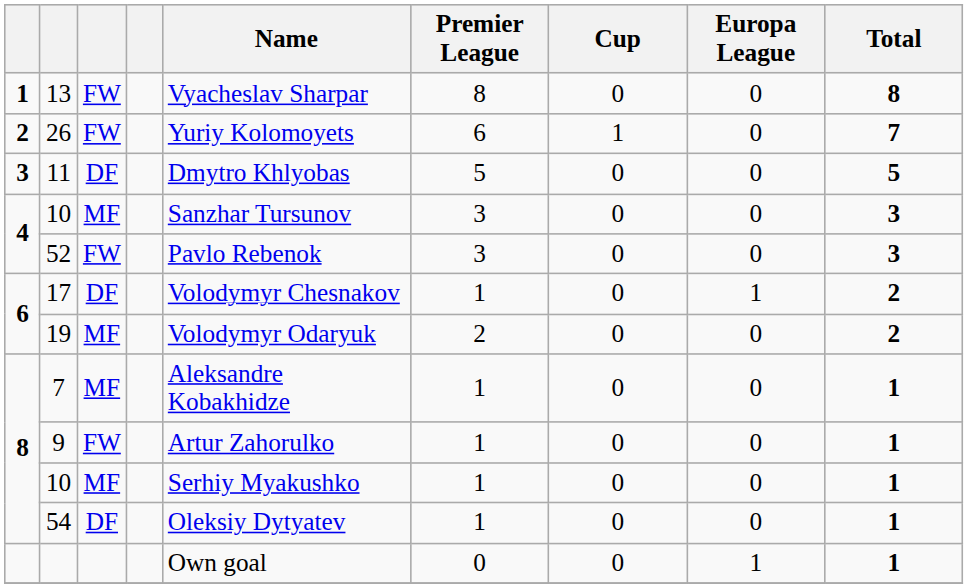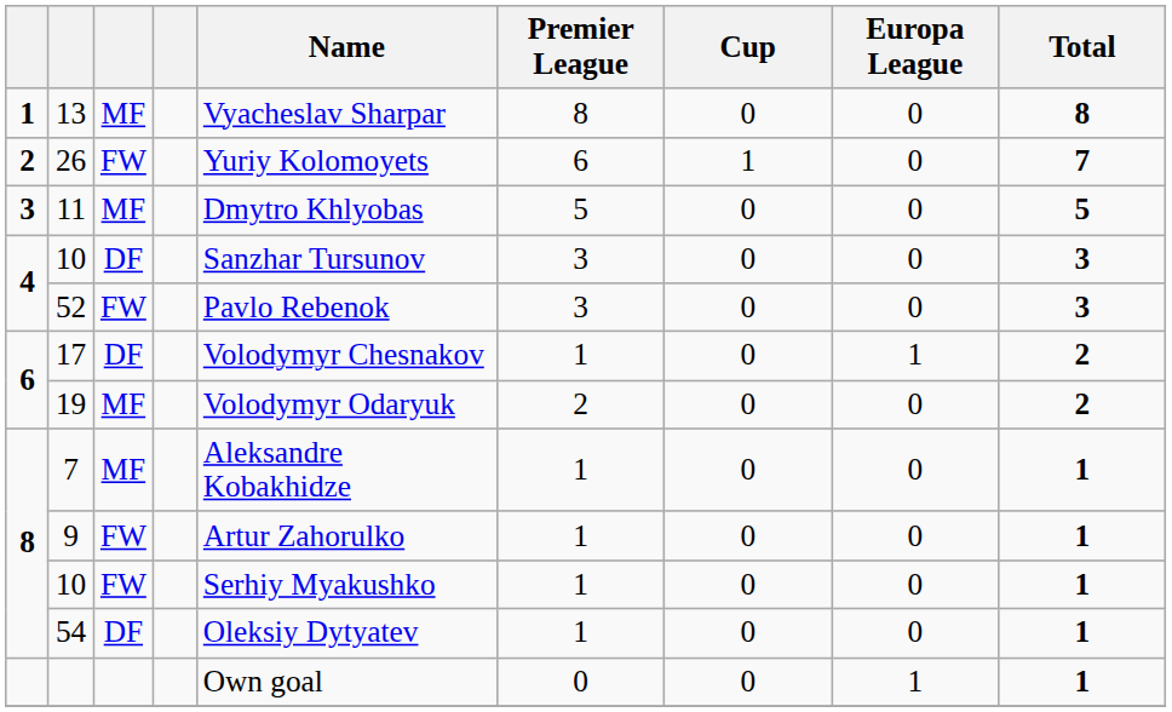 <table class="wikitable" style="text-align:center">
 <tr>
 <th width=15></th>
 <th width=15></th>
 <th width=15></th>
 <th width=15></th>
 <th width=150>Name</th>
 <th width=80><strong>Premier League</strong></th>
 <th width=80><strong>Cup</strong></th>
 <th width=80><strong>Europa League</strong></th>
 <th width=80>Total</th>
 </tr>
 <tr>
 <td><strong>1</strong></td>
 <td>13</td>
-<td><a href='#'>FW</a></td>
+<td><a href='#'>MF</a></td>
 <td></td>
 <td align=left><a href='#'>Vyacheslav Sharpar</a></td>
 <td>8</td>
 <td>0</td>
 <td>0</td>
 <td><strong>8</strong></td>
 </tr>
 <tr>
 <td><strong>2</strong></td>
 <td>26</td>
 <td><a href='#'>FW</a></td>
 <td></td>
 <td align=left><a href='#'>Yuriy Kolomoyets</a></td>
 <td>6</td>
 <td>1</td>
 <td>0</td>
 <td><strong>7</strong></td>
 </tr>
 <tr>
 <td><strong>3</strong></td>
 <td>11</td>
-<td><a href='#'>DF</a></td>
+<td><a href='#'>MF</a></td>
 <td></td>
 <td align=left><a href='#'>Dmytro Khlyobas</a></td>
 <td>5</td>
 <td>0</td>
 <td>0</td>
 <td><strong>5</strong></td>
 </tr>
 <tr>
 <td rowspan="2"><strong>4</strong></td>
 <td>10</td>
-<td><a href='#'>MF</a></td>
+<td><a href='#'>DF</a></td>
 <td></td>
 <td align=left><a href='#'>Sanzhar Tursunov</a></td>
 <td>3</td>
 <td>0</td>
 <td>0</td>
 <td><strong>3</strong></td>
 </tr>
 <tr>
 <td>52</td>
 <td><a href='#'>FW</a></td>
 <td></td>
 <td align=left><a href='#'>Pavlo Rebenok</a></td>
 <td>3</td>
 <td>0</td>
 <td>0</td>
 <td><strong>3</strong></td>
 </tr>
 <tr>
 <td rowspan="2"><strong>6</strong></td>
 <td>17</td>
 <td><a href='#'>DF</a></td>
 <td></td>
 <td align=left><a href='#'>Volodymyr Chesnakov</a></td>
 <td>1</td>
 <td>0</td>
 <td>1</td>
 <td><strong>2</strong></td>
 </tr>
 <tr>
 <td>19</td>
 <td><a href='#'>MF</a></td>
 <td></td>
 <td align=left><a href='#'>Volodymyr Odaryuk</a></td>
 <td>2</td>
 <td>0</td>
 <td>0</td>
 <td><strong>2</strong></td>
 </tr>
 <tr>
 <td rowspan="4"><strong>8</strong></td>
 <td>7</td>
 <td><a href='#'>MF</a></td>
 <td></td>
 <td align=left><a href='#'>Aleksandre Kobakhidze</a></td>
 <td>1</td>
 <td>0</td>
 <td>0</td>
 <td><strong>1</strong></td>
 </tr>
 <tr>
 <td>9</td>
 <td><a href='#'>FW</a></td>
 <td></td>
 <td align=left><a href='#'>Artur Zahorulko</a></td>
 <td>1</td>
 <td>0</td>
 <td>0</td>
 <td><strong>1</strong></td>
 </tr>
 <tr>
 <td>10</td>
-<td><a href='#'>MF</a></td>
+<td><a href='#'>FW</a></td>
 <td></td>
 <td align=left><a href='#'>Serhiy Myakushko</a></td>
 <td>1</td>
 <td>0</td>
 <td>0</td>
 <td><strong>1</strong></td>
 </tr>
 <tr>
 <td>54</td>
 <td><a href='#'>DF</a></td>
 <td></td>
 <td align=left><a href='#'>Oleksiy Dytyatev</a></td>
 <td>1</td>
 <td>0</td>
 <td>0</td>
 <td><strong>1</strong></td>
 </tr>
 <tr>
 <td></td>
 <td></td>
 <td></td>
 <td></td>
 <td align=left>Own goal</td>
 <td>0</td>
 <td>0</td>
 <td>1</td>
 <td><strong>1</strong></td>
 </tr>
 <tr>
 </tr>
 </table>
